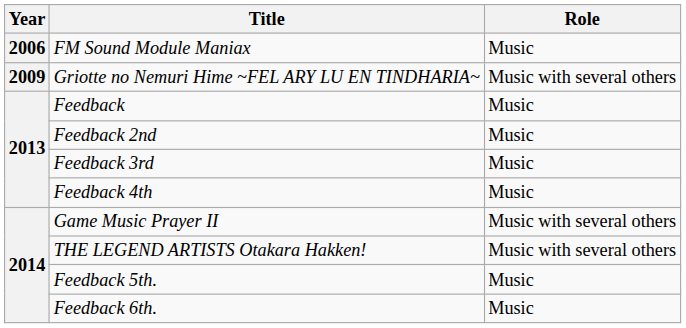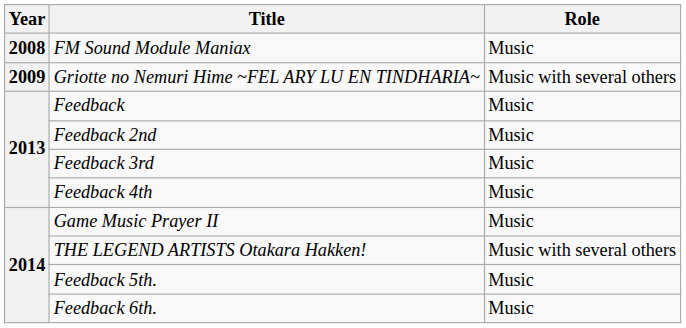 <table class="wikitable sortable">
 <tr>
 <th>Year</th>
 <th>Title</th>
 <th>Role</th>
 </tr>
 <tr>
-<th>2006</th>
+<th>2008</th>
 <td><em>FM Sound Module Maniax</em></td>
 <td>Music</td>
 </tr>
 <tr>
 <th>2009</th>
 <td><em>Griotte no Nemuri Hime ~FEL ARY LU EN TINDHARIA~</em></td>
 <td>Music with several others</td>
 </tr>
 <tr>
 <th rowspan="4">2013</th>
 <td><em>Feedback</em></td>
 <td>Music</td>
 </tr>
 <tr>
 <td><em>Feedback 2nd</em></td>
 <td>Music</td>
 </tr>
 <tr>
 <td><em>Feedback 3rd</em></td>
 <td>Music</td>
 </tr>
 <tr>
 <td><em>Feedback 4th</em></td>
 <td>Music</td>
 </tr>
 <tr>
 <th rowspan="4">2014</th>
 <td><em>Game Music Prayer II</em></td>
-<td>Music with several others</td>
+<td>Music</td>
 </tr>
 <tr>
 <td><em>THE LEGEND ARTISTS Otakara Hakken!</em></td>
 <td>Music with several others</td>
 </tr>
 <tr>
 <td><em>Feedback 5th.</em></td>
 <td>Music</td>
 </tr>
 <tr>
 <td><em>Feedback 6th.</em></td>
 <td>Music</td>
 </tr>
 </table>
